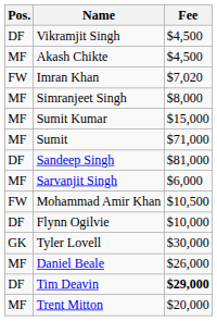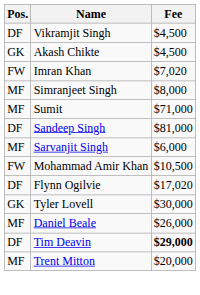 <table class="wikitable">
 <tr>
 <th>Pos.</th>
 <th>Name</th>
 <th>Fee</th>
 </tr>
 <tr>
 <td>DF</td>
 <td> Vikramjit Singh</td>
 <td>$4,500</td>
 </tr>
 <tr>
-<td>MF</td>
+<td>GK</td>
 <td> Akash Chikte</td>
 <td>$4,500</td>
 </tr>
 <tr>
 <td>FW</td>
 <td> Imran Khan</td>
 <td>$7,020</td>
 </tr>
 <tr>
 <td>MF</td>
 <td> Simranjeet Singh</td>
 <td>$8,000</td>
-</tr>
-<tr>
-<td>MF</td>
-<td> Sumit Kumar</td>
-<td>$15,000</td>
 </tr>
 <tr>
 <td>MF</td>
 <td> Sumit</td>
 <td>$71,000</td>
 </tr>
 <tr>
 <td>DF</td>
 <td> <a href='#'>Sandeep Singh</a></td>
 <td>$81,000</td>
 </tr>
 <tr>
 <td>MF</td>
 <td> <a href='#'>Sarvanjit Singh</a></td>
 <td>$6,000</td>
 </tr>
 <tr>
 <td>FW</td>
 <td> Mohammad Amir Khan</td>
 <td>$10,500</td>
 </tr>
 <tr>
 <td>DF</td>
 <td> Flynn Ogilvie</td>
-<td>$10,000</td>
+<td>$17,020</td>
 </tr>
 <tr>
 <td>GK</td>
 <td> Tyler Lovell</td>
 <td>$30,000</td>
 </tr>
 <tr>
 <td>MF</td>
 <td> <a href='#'>Daniel Beale</a></td>
 <td>$26,000</td>
 </tr>
 <tr>
 <td>DF</td>
 <td> <a href='#'>Tim Deavin</a></td>
 <td><strong>$29,000</strong></td>
 </tr>
 <tr>
 <td>MF</td>
 <td> <a href='#'>Trent Mitton</a></td>
 <td>$20,000</td>
 </tr>
 </table>
